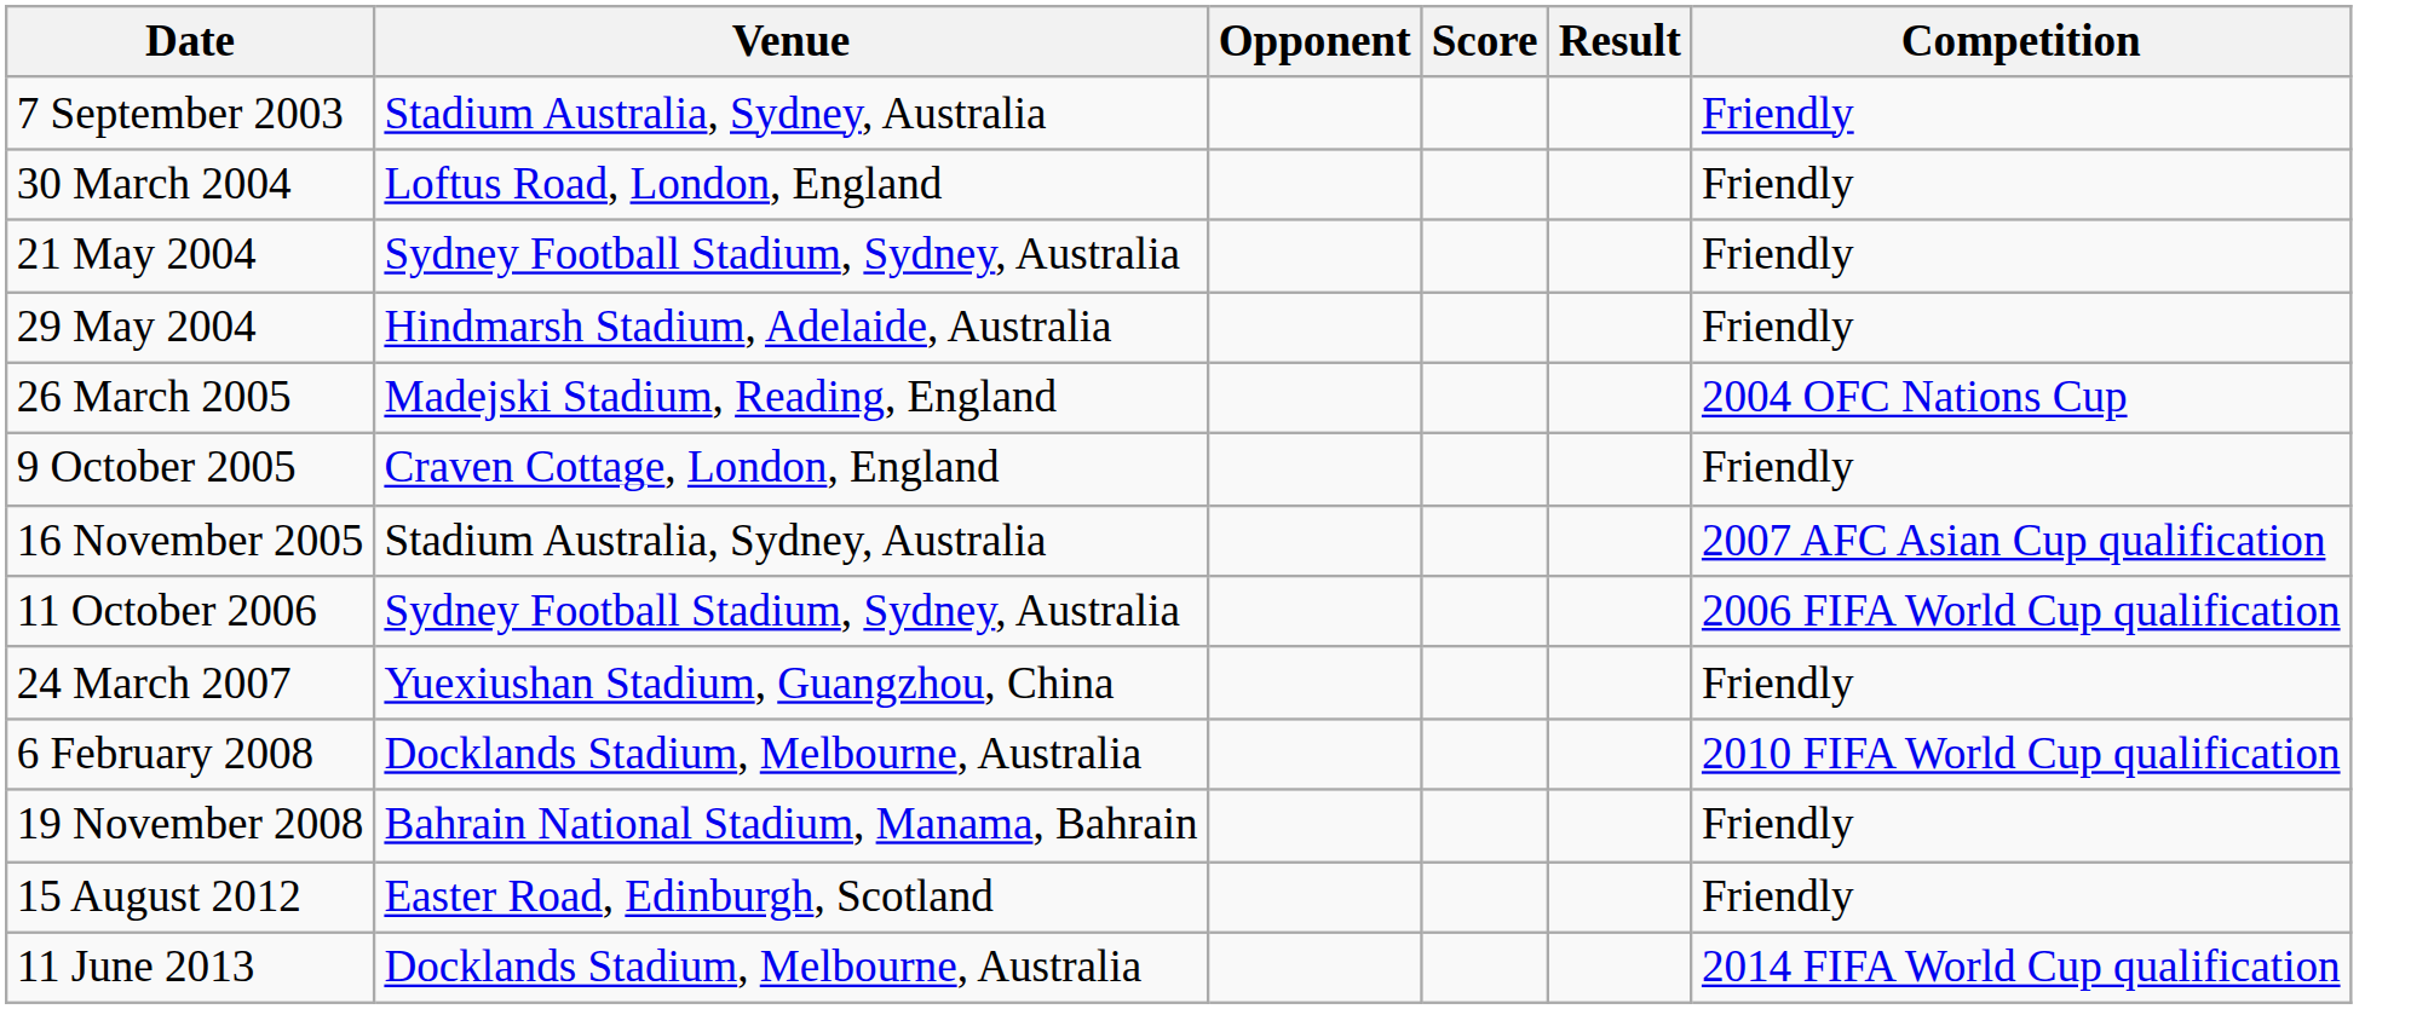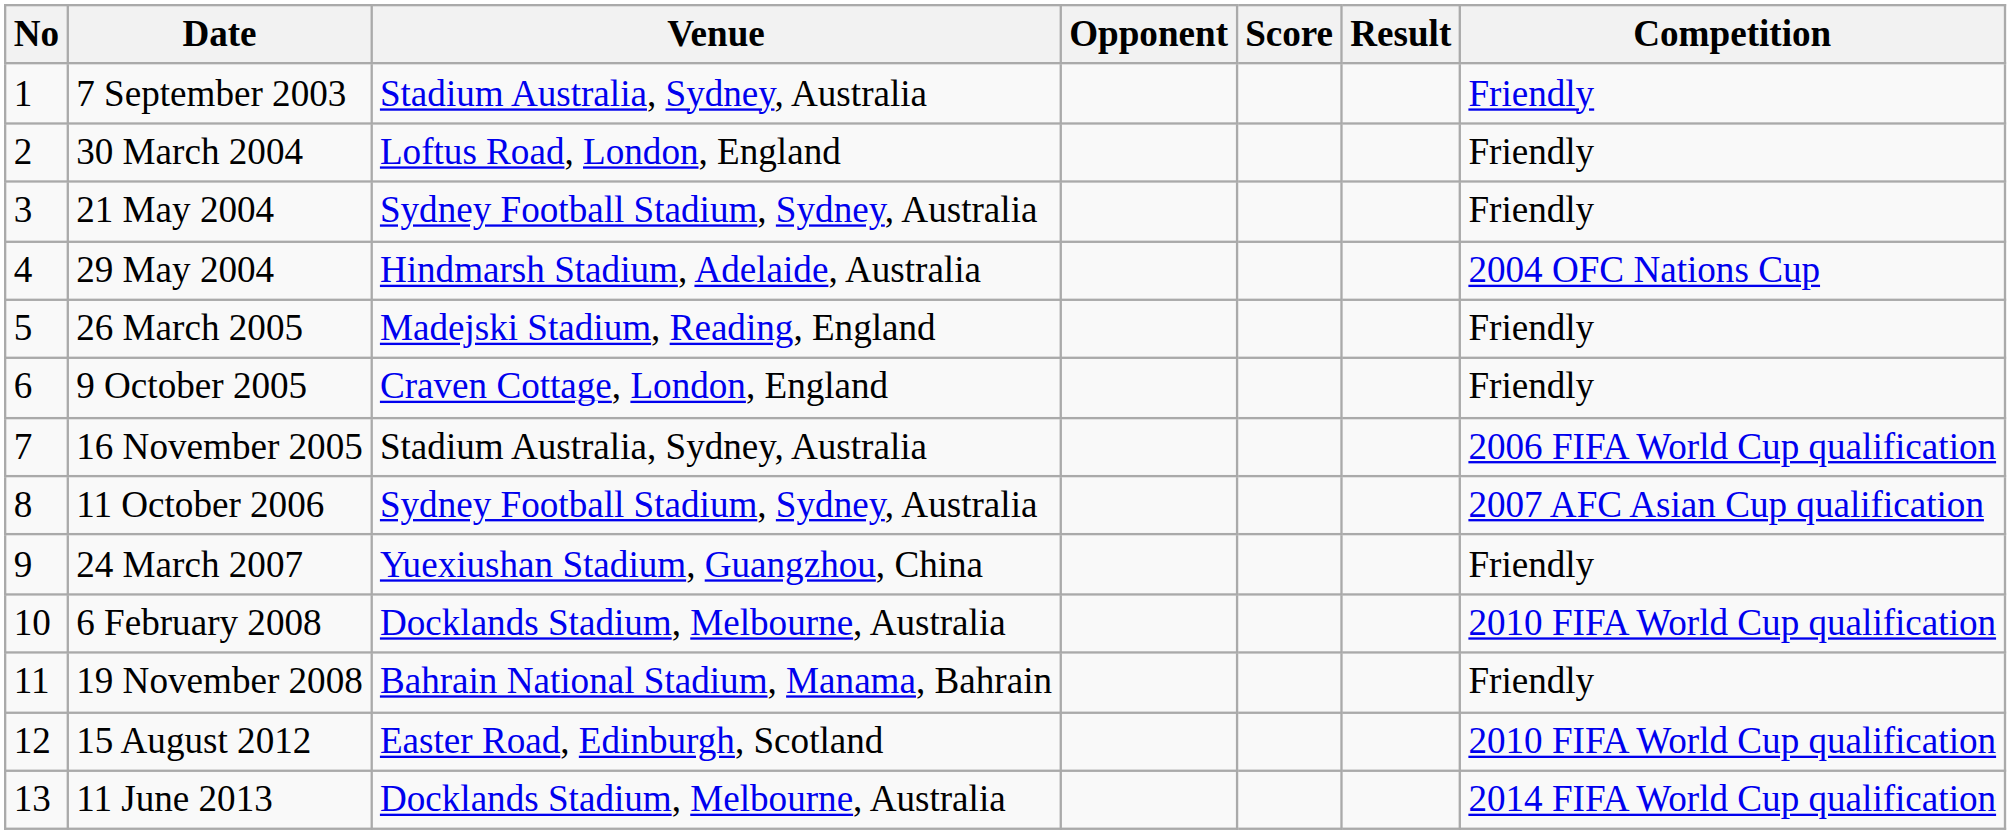 <table class="wikitable">
 <tr>
+<th>No</th>
 <th>Date</th>
 <th>Venue</th>
 <th>Opponent</th>
 <th>Score</th>
 <th>Result</th>
 <th>Competition</th>
 </tr>
 <tr>
+<td>1</td>
 <td>7 September 2003</td>
 <td><a href='#'>Stadium Australia</a>, <a href='#'>Sydney</a>, Australia</td>
 <td></td>
 <td></td>
 <td></td>
 <td><a href='#'>Friendly</a></td>
 </tr>
 <tr>
+<td>2</td>
 <td>30 March 2004</td>
 <td><a href='#'>Loftus Road</a>, <a href='#'>London</a>, England</td>
 <td></td>
 <td></td>
 <td></td>
 <td>Friendly</td>
 </tr>
 <tr>
+<td>3</td>
 <td>21 May 2004</td>
 <td><a href='#'>Sydney Football Stadium</a>, <a href='#'>Sydney</a>, Australia</td>
 <td></td>
 <td></td>
 <td></td>
 <td>Friendly</td>
 </tr>
 <tr>
+<td>4</td>
 <td>29 May 2004</td>
 <td><a href='#'>Hindmarsh Stadium</a>, <a href='#'>Adelaide</a>, Australia</td>
+<td></td>
+<td></td>
+<td></td>
+<td><a href='#'>2004 OFC Nations Cup</a></td>
+</tr>
+<tr>
+<td>5</td>
+<td>26 March 2005</td>
+<td><a href='#'>Madejski Stadium</a>, <a href='#'>Reading</a>, England</td>
 <td></td>
 <td></td>
 <td></td>
 <td>Friendly</td>
 </tr>
 <tr>
-<td>26 March 2005</td>
-<td><a href='#'>Madejski Stadium</a>, <a href='#'>Reading</a>, England</td>
-<td></td>
-<td></td>
-<td></td>
-<td><a href='#'>2004 OFC Nations Cup</a></td>
-</tr>
-<tr>
+<td>6</td>
 <td>9 October 2005</td>
 <td><a href='#'>Craven Cottage</a>, <a href='#'>London</a>, England</td>
 <td></td>
 <td></td>
 <td></td>
 <td>Friendly</td>
 </tr>
 <tr>
+<td>7</td>
 <td>16 November 2005</td>
 <td>Stadium Australia, Sydney, Australia</td>
+<td></td>
+<td></td>
+<td></td>
+<td><a href='#'>2006 FIFA World Cup qualification</a></td>
+</tr>
+<tr>
+<td>8</td>
+<td>11 October 2006</td>
+<td><a href='#'>Sydney Football Stadium</a>, <a href='#'>Sydney</a>, Australia</td>
 <td></td>
 <td></td>
 <td></td>
 <td><a href='#'>2007 AFC Asian Cup qualification</a></td>
 </tr>
 <tr>
-<td>11 October 2006</td>
-<td><a href='#'>Sydney Football Stadium</a>, <a href='#'>Sydney</a>, Australia</td>
-<td></td>
-<td></td>
-<td></td>
-<td><a href='#'>2006 FIFA World Cup qualification</a></td>
-</tr>
-<tr>
+<td>9</td>
 <td>24 March 2007</td>
 <td><a href='#'>Yuexiushan Stadium</a>, <a href='#'>Guangzhou</a>, China</td>
 <td></td>
 <td></td>
 <td></td>
 <td>Friendly</td>
 </tr>
 <tr>
+<td>10</td>
 <td>6 February 2008</td>
 <td><a href='#'>Docklands Stadium</a>, <a href='#'>Melbourne</a>, Australia</td>
 <td></td>
 <td></td>
 <td></td>
 <td><a href='#'>2010 FIFA World Cup qualification</a></td>
 </tr>
 <tr>
+<td>11</td>
 <td>19 November 2008</td>
 <td><a href='#'>Bahrain National Stadium</a>, <a href='#'>Manama</a>, Bahrain</td>
 <td></td>
 <td></td>
 <td></td>
 <td>Friendly</td>
 </tr>
 <tr>
+<td>12</td>
 <td>15 August 2012</td>
 <td><a href='#'>Easter Road</a>, <a href='#'>Edinburgh</a>, Scotland</td>
 <td></td>
 <td></td>
 <td></td>
-<td>Friendly</td>
+<td><a href='#'>2010 FIFA World Cup qualification</a></td>
 </tr>
 <tr>
+<td>13</td>
 <td>11 June 2013</td>
 <td><a href='#'>Docklands Stadium</a>, <a href='#'>Melbourne</a>, Australia</td>
 <td></td>
 <td></td>
 <td></td>
 <td><a href='#'>2014 FIFA World Cup qualification</a></td>
 </tr>
 </table>
